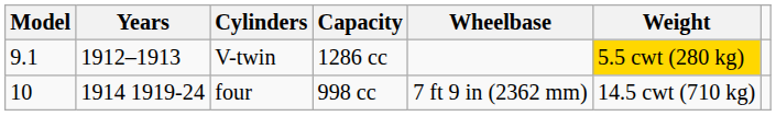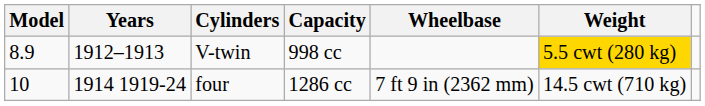 <table class="wikitable">
 <tr>
 <th>Model</th>
 <th>Years</th>
 <th>Cylinders</th>
 <th>Capacity</th>
 <th>Wheelbase</th>
 <th>Weight</th>
 </tr>
 <tr>
-<td>9.1</td>
+<td>8.9</td>
 <td>1912–1913</td>
 <td>V-twin</td>
-<td>1286 cc</td>
+<td>998 cc</td>
 <td></td>
 <td style="background: gold;">5.5 cwt (280 kg)</td>
 <td></td>
 </tr>
 <tr>
 <td>10</td>
 <td>1914 1919-24</td>
 <td>four</td>
-<td>998 cc</td>
+<td>1286 cc</td>
 <td>7 ft 9 in (2362 mm)</td>
 <td>14.5 cwt (710 kg)</td>
 </tr>
 </table>
